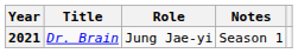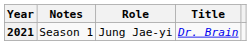 <table class="wikitable plainrowheaders">
 <tr>
 <th scope="col">Year</th>
+<th scope="col">Notes</th>
+<th scope="col">Role</th>
 <th scope="col">Title</th>
-<th scope="col">Role</th>
-<th scope="col">Notes</th>
 <th scope="col" class="unsortable"></th>
 </tr>
 <tr>
 <th scope="row">2021</th>
+<td>Season 1</td>
+<td>Jung Jae-yi</td>
 <td><em><a href='#'>Dr. Brain</a></em></td>
-<td>Jung Jae-yi</td>
-<td>Season 1</td>
 <td style="text-align:center"></td>
 </tr>
 </table>
